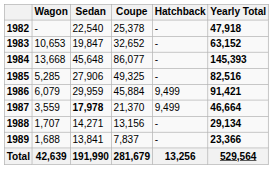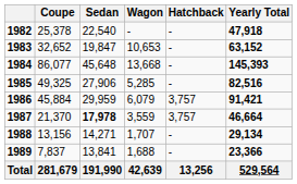 <table class="wikitable">
 <tr>
 <th></th>
+<th>Coupe</th>
+<th>Sedan</th>
 <th>Wagon</th>
-<th>Sedan</th>
-<th>Coupe</th>
 <th>Hatchback</th>
 <th>Yearly Total</th>
 </tr>
 <tr>
 <td><strong>1982</strong></td>
+<td>25,378</td>
+<td>22,540</td>
 <td>-</td>
-<td>22,540</td>
-<td>25,378</td>
 <td>-</td>
 <td><strong>47,918</strong></td>
 </tr>
 <tr>
 <td><strong>1983</strong></td>
+<td>32,652</td>
+<td>19,847</td>
 <td>10,653</td>
-<td>19,847</td>
-<td>32,652</td>
 <td>-</td>
 <td><strong>63,152</strong></td>
 </tr>
 <tr>
 <td><strong>1984</strong></td>
+<td>86,077</td>
+<td>45,648</td>
 <td>13,668</td>
-<td>45,648</td>
-<td>86,077</td>
 <td>-</td>
 <td><strong>145,393</strong></td>
 </tr>
 <tr>
 <td><strong>1985</strong></td>
+<td>49,325</td>
+<td>27,906</td>
 <td>5,285</td>
-<td>27,906</td>
-<td>49,325</td>
 <td>-</td>
 <td><strong>82,516</strong></td>
 </tr>
 <tr>
 <td><strong>1986</strong></td>
+<td>45,884</td>
+<td>29,959</td>
 <td>6,079</td>
-<td>29,959</td>
-<td>45,884</td>
-<td>9,499</td>
+<td>3,757</td>
 <td><strong>91,421</strong></td>
 </tr>
 <tr>
 <td><strong>1987</strong></td>
+<td>21,370</td>
+<td><strong>17,978</strong></td>
 <td>3,559</td>
-<td><strong>17,978</strong></td>
-<td>21,370</td>
-<td>9,499</td>
+<td>3,757</td>
 <td><strong>46,664</strong></td>
 </tr>
 <tr>
 <td><strong>1988</strong></td>
+<td>13,156</td>
+<td>14,271</td>
 <td>1,707</td>
-<td>14,271</td>
-<td>13,156</td>
 <td>-</td>
 <td><strong>29,134</strong></td>
 </tr>
 <tr>
 <td><strong>1989</strong></td>
+<td>7,837</td>
+<td>13,841</td>
 <td>1,688</td>
-<td>13,841</td>
-<td>7,837</td>
 <td>-</td>
 <td><strong>23,366</strong></td>
 </tr>
 <tr>
 <th><strong>Total</strong></th>
+<th><strong>281,679</strong></th>
+<th><strong>191,990</strong></th>
 <th><strong>42,639</strong></th>
-<th><strong>191,990</strong></th>
-<th><strong>281,679</strong></th>
 <th><strong>13,256</strong></th>
 <th><strong><u>529,564</u></strong></th>
 </tr>
 </table>
